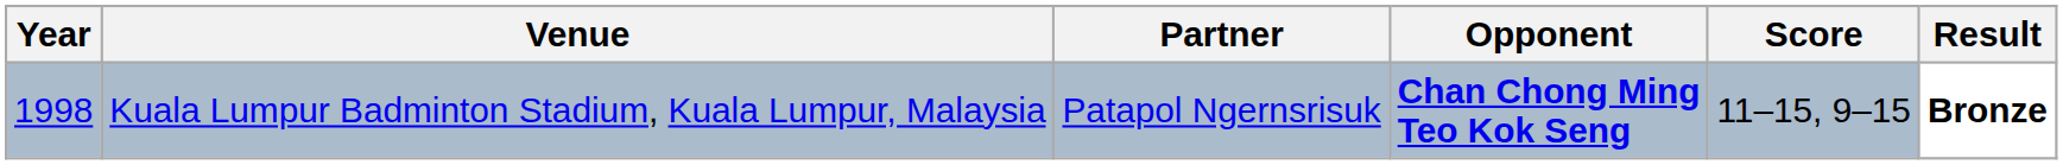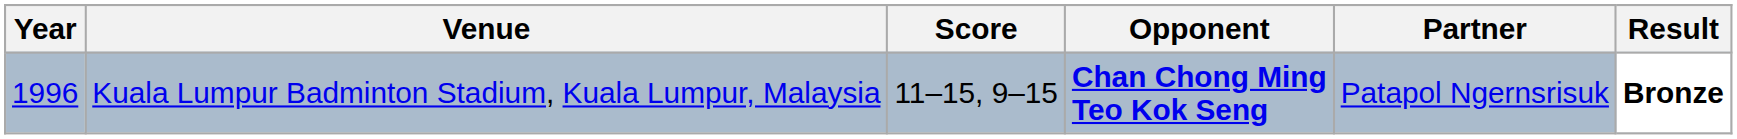 <table class="sortable wikitable" style="font-size: 90%;">
 <tr>
 <th>Year</th>
 <th>Venue</th>
+<th>Score</th>
+<th>Opponent</th>
 <th>Partner</th>
-<th>Opponent</th>
-<th>Score</th>
 <th>Result</th>
 </tr>
 <tr style="background:#AABBCC">
-<td align="center"><a href='#'>1998</a></td>
+<td align="center"><a href='#'>1996</a></td>
 <td align="left"><a href='#'>Kuala Lumpur Badminton Stadium</a>, <a href='#'>Kuala Lumpur, Malaysia</a></td>
+<td align="left">11–15, 9–15</td>
+<td align="left"><strong> <a href='#'>Chan Chong Ming</a> <br>  <a href='#'>Teo Kok Seng</a></strong></td>
 <td align="left"> <a href='#'>Patapol Ngernsrisuk</a></td>
-<td align="left"><strong> <a href='#'>Chan Chong Ming</a> <br>  <a href='#'>Teo Kok Seng</a></strong></td>
-<td align="left">11–15, 9–15</td>
 <td style="text-align:left; background:white"> <strong>Bronze</strong></td>
 </tr>
 </table>
